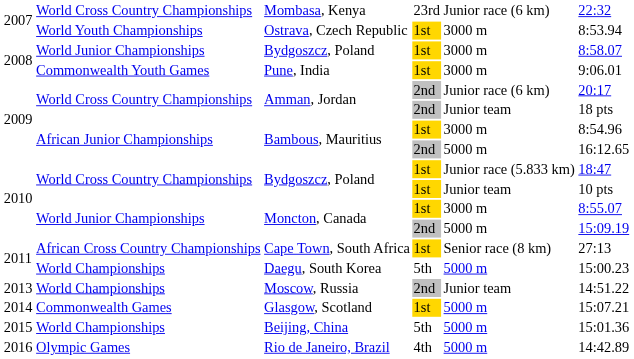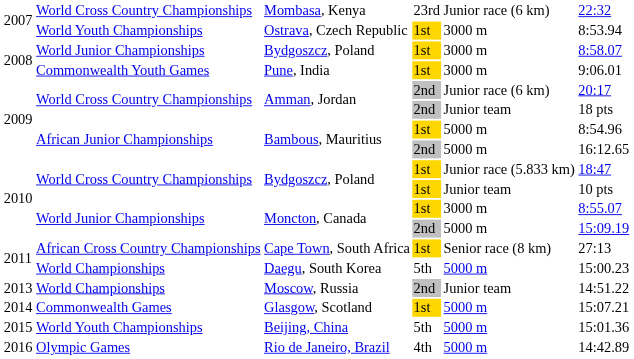 <table>
 <tr>
 <td rowspan=2>2007</td>
 <td><a href='#'>World Cross Country Championships</a></td>
 <td><a href='#'>Mombasa</a>, Kenya</td>
 <td>23rd</td>
 <td>Junior race (6 km)</td>
 <td><a href='#'>22:32</a></td>
 </tr>
 <tr>
 <td><a href='#'>World Youth Championships</a></td>
 <td><a href='#'>Ostrava</a>, Czech Republic</td>
 <td bgcolor=gold>1st</td>
 <td>3000 m</td>
 <td>8:53.94</td>
 </tr>
 <tr>
 <td rowspan=2>2008</td>
 <td><a href='#'>World Junior Championships</a></td>
 <td><a href='#'>Bydgoszcz</a>, Poland</td>
 <td bgcolor=gold>1st</td>
 <td>3000 m</td>
 <td><a href='#'>8:58.07</a></td>
 </tr>
 <tr>
 <td><a href='#'>Commonwealth Youth Games</a></td>
 <td><a href='#'>Pune</a>, India</td>
 <td bgcolor=gold>1st</td>
 <td>3000 m</td>
 <td>9:06.01</td>
 </tr>
 <tr>
 <td rowspan=4>2009</td>
 <td rowspan=2><a href='#'>World Cross Country Championships</a></td>
 <td rowspan=2><a href='#'>Amman</a>, Jordan</td>
 <td bgcolor=silver>2nd</td>
 <td>Junior race (6 km)</td>
 <td><a href='#'>20:17</a></td>
 </tr>
 <tr>
 <td bgcolor=silver>2nd</td>
 <td>Junior team</td>
 <td>18 pts</td>
 </tr>
 <tr>
 <td rowspan=2><a href='#'>African Junior Championships</a></td>
 <td rowspan=2><a href='#'>Bambous</a>, Mauritius</td>
 <td bgcolor=gold>1st</td>
-<td>3000 m</td>
+<td>5000 m</td>
 <td>8:54.96</td>
 </tr>
 <tr>
 <td bgcolor=silver>2nd</td>
 <td>5000 m</td>
 <td>16:12.65</td>
 </tr>
 <tr>
 <td rowspan=4>2010</td>
 <td rowspan=2><a href='#'>World Cross Country Championships</a></td>
 <td rowspan=2><a href='#'>Bydgoszcz</a>, Poland</td>
 <td bgcolor=gold>1st</td>
 <td>Junior race (5.833 km)</td>
 <td><a href='#'>18:47</a></td>
 </tr>
 <tr>
 <td bgcolor=gold>1st</td>
 <td>Junior team</td>
 <td>10 pts</td>
 </tr>
 <tr>
 <td rowspan=2><a href='#'>World Junior Championships</a></td>
 <td rowspan=2><a href='#'>Moncton</a>, Canada</td>
 <td bgcolor=gold>1st</td>
 <td>3000 m</td>
 <td><a href='#'>8:55.07</a></td>
 </tr>
 <tr>
 <td bgcolor=silver>2nd</td>
 <td>5000 m</td>
 <td><a href='#'>15:09.19</a></td>
 </tr>
 <tr>
 <td rowspan=2>2011</td>
 <td><a href='#'>African Cross Country Championships</a></td>
 <td><a href='#'>Cape Town</a>, South Africa</td>
 <td bgcolor=gold>1st</td>
 <td>Senior race (8 km)</td>
 <td>27:13</td>
 </tr>
 <tr>
 <td><a href='#'>World Championships</a></td>
 <td><a href='#'>Daegu</a>, South Korea</td>
 <td>5th</td>
 <td><a href='#'>5000 m</a></td>
 <td>15:00.23</td>
 </tr>
 <tr>
 <td>2013</td>
 <td><a href='#'>World Championships</a></td>
 <td><a href='#'>Moscow</a>, Russia</td>
 <td bgcolor=silver>2nd</td>
 <td>Junior team</td>
 <td>14:51.22</td>
 </tr>
 <tr>
 <td>2014</td>
 <td><a href='#'>Commonwealth Games</a></td>
 <td><a href='#'>Glasgow</a>, Scotland</td>
 <td bgcolor=gold>1st</td>
 <td><a href='#'>5000 m</a></td>
 <td>15:07.21</td>
 </tr>
 <tr>
 <td>2015</td>
-<td><a href='#'>World Championships</a></td>
+<td><a href='#'>World Youth Championships</a></td>
 <td><a href='#'>Beijing, China</a></td>
 <td>5th</td>
 <td><a href='#'>5000 m</a></td>
 <td>15:01.36</td>
 </tr>
 <tr>
 <td>2016</td>
 <td><a href='#'>Olympic Games</a></td>
 <td><a href='#'>Rio de Janeiro, Brazil</a></td>
 <td>4th</td>
 <td><a href='#'>5000 m</a></td>
 <td>14:42.89</td>
 </tr>
 </table>
